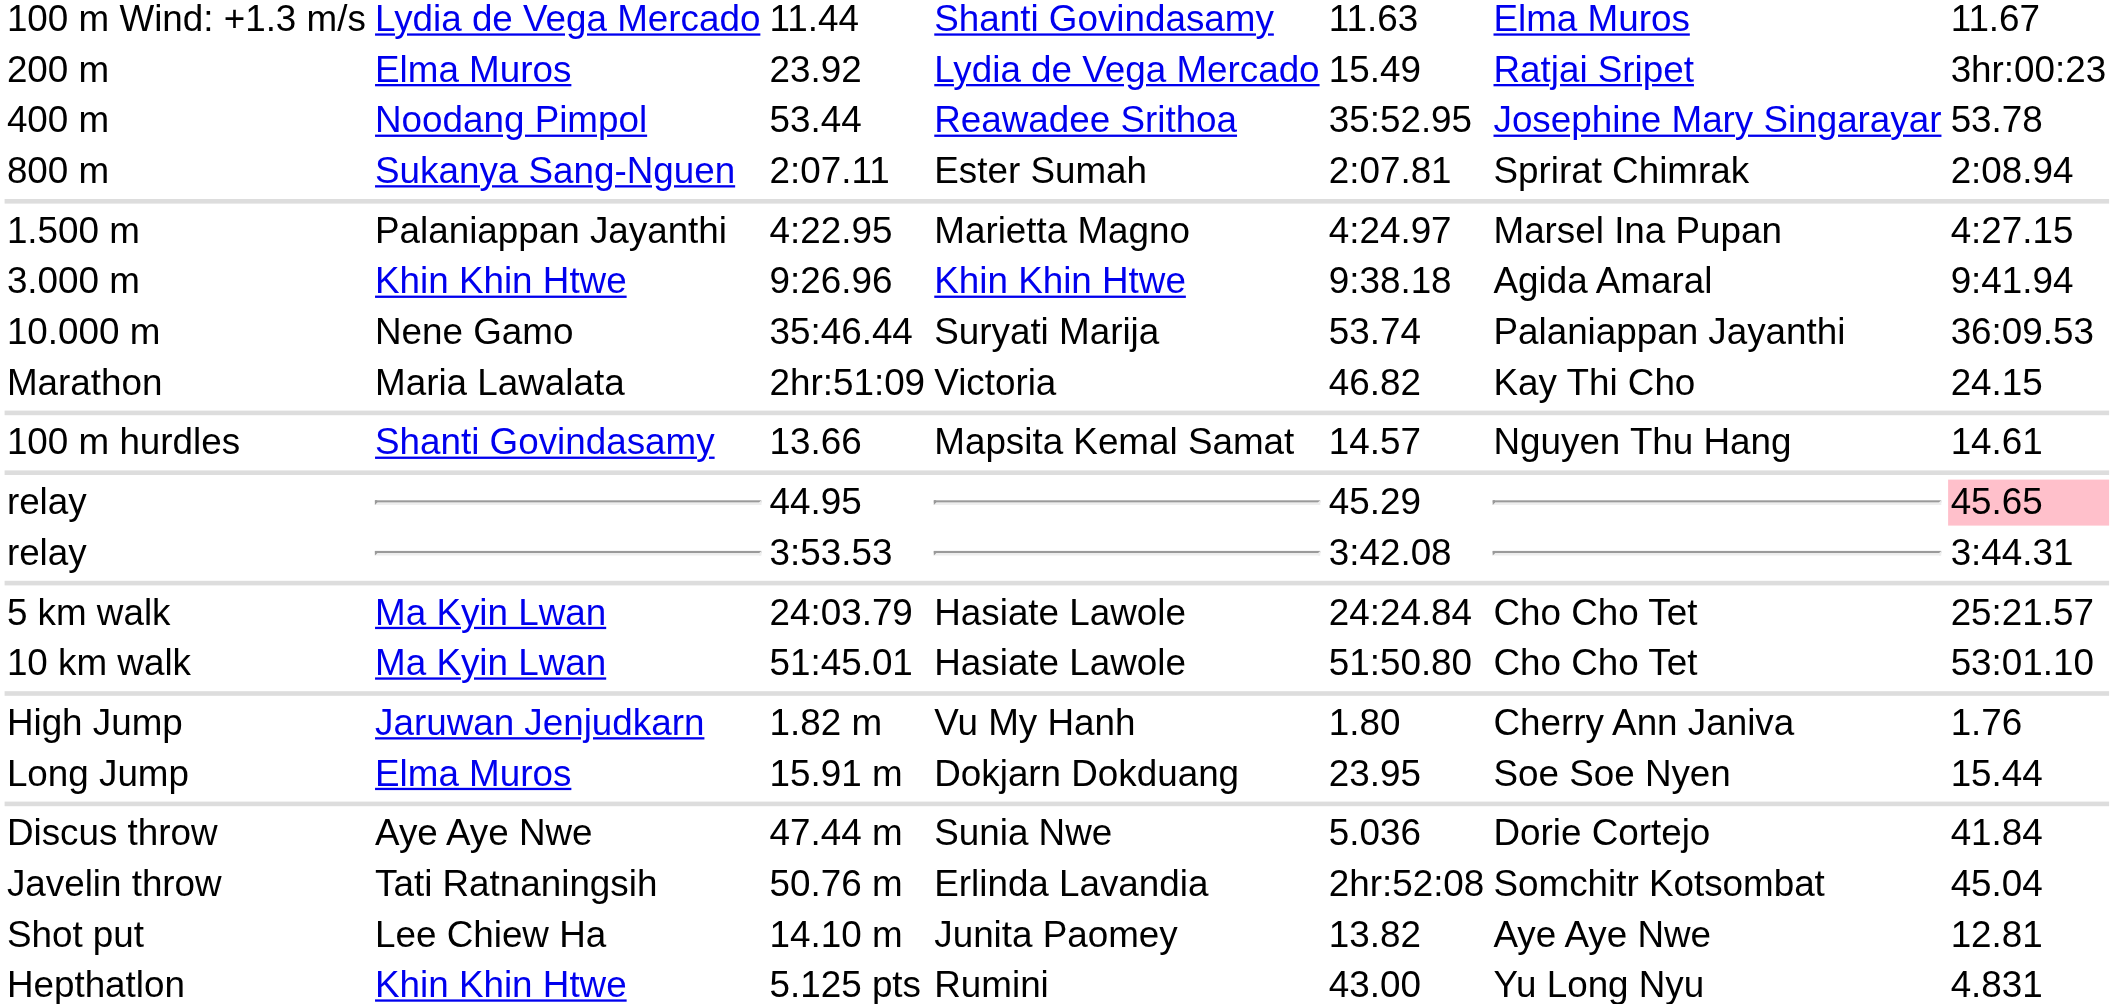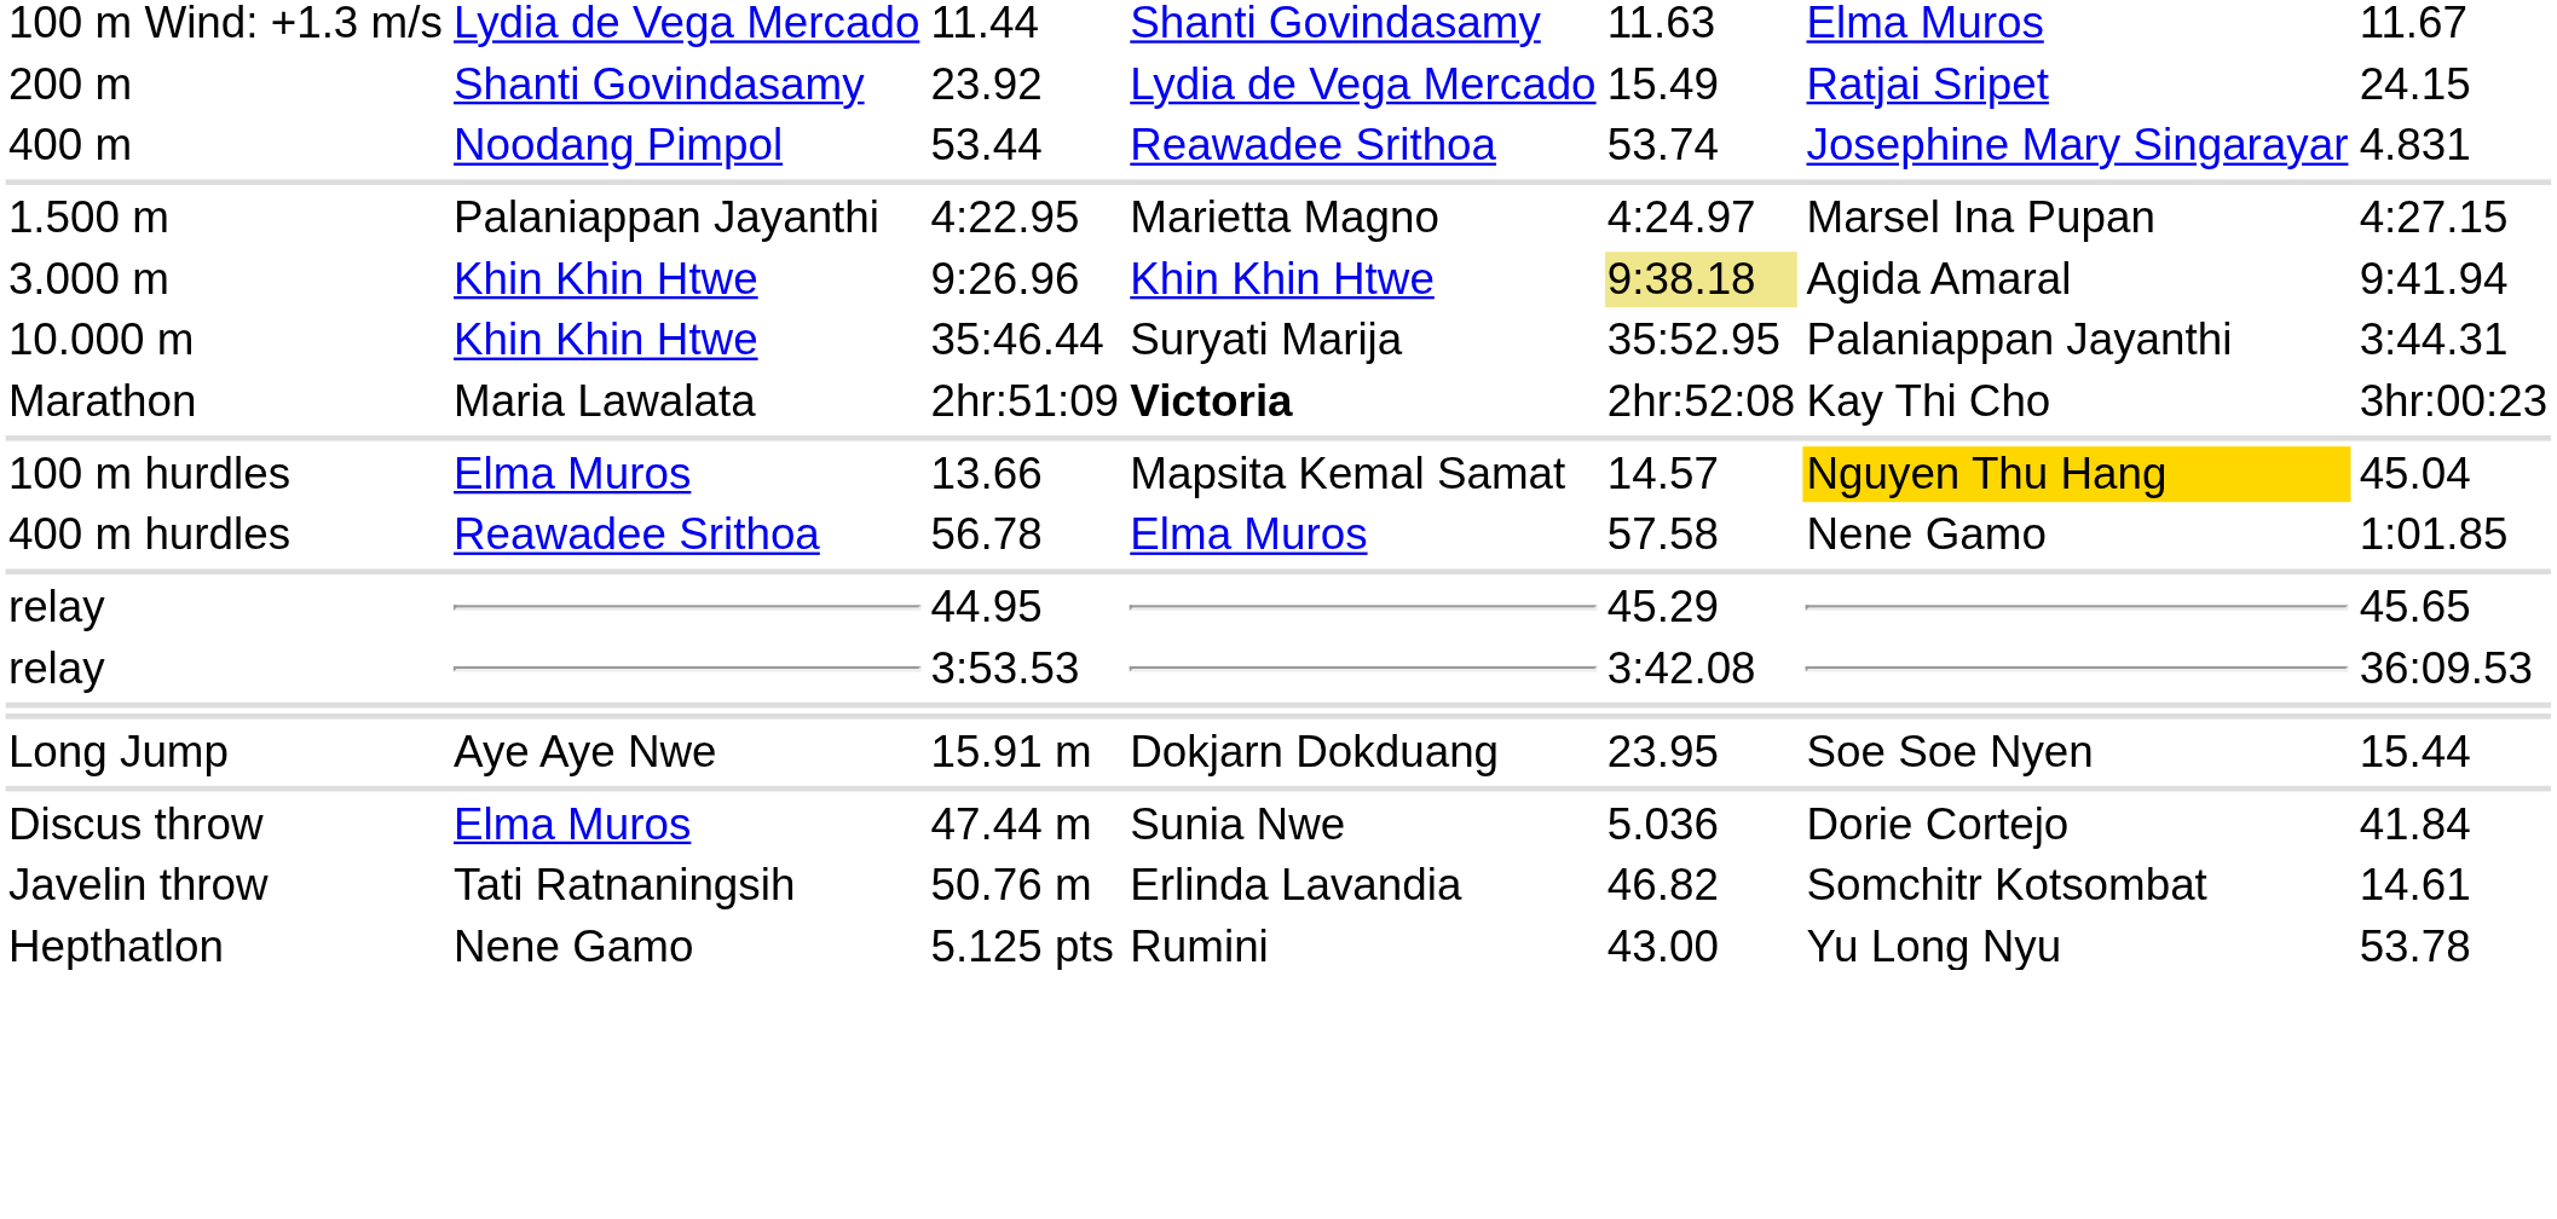 <table>
 <tr>
 <td>100 m Wind: +1.3 m/s</td>
 <td> <a href='#'>Lydia de Vega Mercado</a></td>
 <td>11.44</td>
 <td> <a href='#'>Shanti Govindasamy</a></td>
 <td>11.63</td>
 <td> <a href='#'>Elma Muros</a></td>
 <td>11.67</td>
 </tr>
 <tr>
 <td>200 m</td>
-<td> <a href='#'>Elma Muros</a></td>
+<td> <a href='#'>Shanti Govindasamy</a></td>
 <td>23.92</td>
 <td> <a href='#'>Lydia de Vega Mercado</a></td>
 <td>15.49</td>
 <td> <a href='#'>Ratjai Sripet</a></td>
-<td>3hr:00:23</td>
+<td>24.15</td>
 </tr>
 <tr>
 <td>400 m</td>
 <td> <a href='#'>Noodang Pimpol</a></td>
 <td>53.44 </td>
 <td> <a href='#'>Reawadee Srithoa</a></td>
-<td>35:52.95</td>
+<td>53.74</td>
 <td> <a href='#'>Josephine Mary Singarayar</a></td>
-<td>53.78</td>
-</tr>
-<tr>
-<td>800 m</td>
-<td> <a href='#'>Sukanya Sang-Nguen</a></td>
-<td>2:07.11</td>
-<td> Ester Sumah</td>
-<td>2:07.81</td>
-<td> Sprirat Chimrak</td>
-<td>2:08.94</td>
+<td>4.831</td>
 </tr>
 <tr bgcolor=#DDDDDD>
 <td colspan=7></td>
 </tr>
 <tr>
 <td>1.500 m</td>
 <td> Palaniappan Jayanthi</td>
 <td>4:22.95</td>
 <td> Marietta Magno</td>
 <td>4:24.97</td>
 <td> Marsel Ina Pupan</td>
 <td>4:27.15</td>
 </tr>
 <tr>
 <td>3.000 m</td>
 <td> <a href='#'>Khin Khin Htwe</a></td>
 <td>9:26.96</td>
 <td> <a href='#'>Khin Khin Htwe</a></td>
-<td>9:38.18</td>
+<td style="background: khaki;">9:38.18</td>
 <td> Agida Amaral</td>
 <td>9:41.94</td>
 </tr>
 <tr>
 <td>10.000 m</td>
-<td> Nene Gamo</td>
+<td> <a href='#'>Khin Khin Htwe</a></td>
 <td>35:46.44</td>
 <td> Suryati Marija</td>
-<td>53.74</td>
+<td>35:52.95</td>
 <td> Palaniappan Jayanthi</td>
-<td>36:09.53</td>
+<td>3:44.31</td>
 </tr>
 <tr>
 <td>Marathon</td>
 <td> Maria Lawalata</td>
 <td>2hr:51:09</td>
-<td> Victoria</td>
-<td>46.82</td>
+<td><strong> Victoria</strong></td>
+<td>2hr:52:08</td>
 <td> Kay Thi Cho</td>
-<td>24.15</td>
+<td>3hr:00:23</td>
 </tr>
 <tr bgcolor=#DDDDDD>
 <td colspan=7></td>
 </tr>
 <tr>
 <td>100 m hurdles</td>
-<td> <a href='#'>Shanti Govindasamy</a></td>
+<td> <a href='#'>Elma Muros</a></td>
 <td>13.66 </td>
 <td> Mapsita Kemal Samat</td>
 <td>14.57</td>
-<td> Nguyen Thu Hang</td>
-<td>14.61</td>
+<td style="background: gold;"> Nguyen Thu Hang</td>
+<td>45.04</td>
+</tr>
+<tr>
+<td>400 m hurdles</td>
+<td> <a href='#'>Reawadee Srithoa</a></td>
+<td>56.78 </td>
+<td> <a href='#'>Elma Muros</a></td>
+<td>57.58</td>
+<td> Nene Gamo</td>
+<td>1:01.85</td>
 </tr>
 <tr bgcolor=#DDDDDD>
 <td colspan=7></td>
 </tr>
 <tr>
 <td> relay</td>
 <td> <hr></td>
 <td>44.95</td>
 <td> <hr></td>
 <td>45.29</td>
 <td> <hr></td>
-<td style="background: pink;">45.65</td>
+<td>45.65</td>
 </tr>
 <tr>
 <td> relay</td>
 <td> <hr></td>
 <td>3:53.53</td>
 <td> <hr></td>
 <td>3:42.08</td>
 <td> <hr></td>
-<td>3:44.31</td>
+<td>36:09.53</td>
+</tr>
+<tr bgcolor=#DDDDDD>
+<td colspan=7></td>
 </tr>
 <tr bgcolor=#DDDDDD>
 <td colspan=7></td>
 </tr>
 <tr>
-<td>5 km walk</td>
-<td> <a href='#'>Ma Kyin Lwan</a></td>
-<td>24:03.79 </td>
-<td> Hasiate Lawole</td>
-<td>24:24.84</td>
-<td> Cho Cho Tet</td>
-<td>25:21.57</td>
-</tr>
-<tr>
-<td>10 km walk</td>
-<td> <a href='#'>Ma Kyin Lwan</a></td>
-<td>51:45.01</td>
-<td> Hasiate Lawole</td>
-<td>51:50.80</td>
-<td> Cho Cho Tet</td>
-<td>53:01.10</td>
-</tr>
-<tr bgcolor=#DDDDDD>
-<td colspan=7></td>
-</tr>
-<tr>
-<td>High Jump</td>
-<td> <a href='#'>Jaruwan Jenjudkarn</a></td>
-<td>1.82 m </td>
-<td> Vu My Hanh</td>
-<td>1.80</td>
-<td> Cherry Ann Janiva</td>
-<td>1.76</td>
-</tr>
-<tr>
 <td>Long Jump</td>
-<td> <a href='#'>Elma Muros</a></td>
+<td> Aye Aye Nwe</td>
 <td>15.91 m</td>
 <td> Dokjarn Dokduang</td>
 <td>23.95</td>
 <td> Soe Soe Nyen</td>
 <td>15.44</td>
 </tr>
 <tr bgcolor=#DDDDDD>
 <td colspan=7></td>
 </tr>
 <tr>
 <td>Discus throw</td>
-<td> Aye Aye Nwe</td>
+<td> <a href='#'>Elma Muros</a></td>
 <td>47.44 m</td>
 <td> Sunia Nwe</td>
 <td>5.036</td>
 <td> Dorie Cortejo</td>
 <td>41.84</td>
 </tr>
 <tr>
 <td>Javelin throw</td>
 <td> Tati Ratnaningsih</td>
 <td>50.76 m</td>
 <td> Erlinda Lavandia</td>
-<td>2hr:52:08</td>
+<td>46.82</td>
 <td> Somchitr Kotsombat</td>
-<td>45.04</td>
-</tr>
-<tr>
-<td>Shot put</td>
-<td> Lee Chiew Ha</td>
-<td>14.10 m</td>
-<td> Junita Paomey</td>
-<td>13.82</td>
-<td> Aye Aye Nwe</td>
-<td>12.81</td>
+<td>14.61</td>
 </tr>
 <tr>
 <td>Hepthatlon</td>
-<td> <a href='#'>Khin Khin Htwe</a></td>
+<td> Nene Gamo</td>
 <td>5.125 pts</td>
 <td> Rumini</td>
 <td>43.00</td>
 <td> Yu Long Nyu</td>
-<td>4.831</td>
+<td>53.78</td>
 </tr>
 </table>
